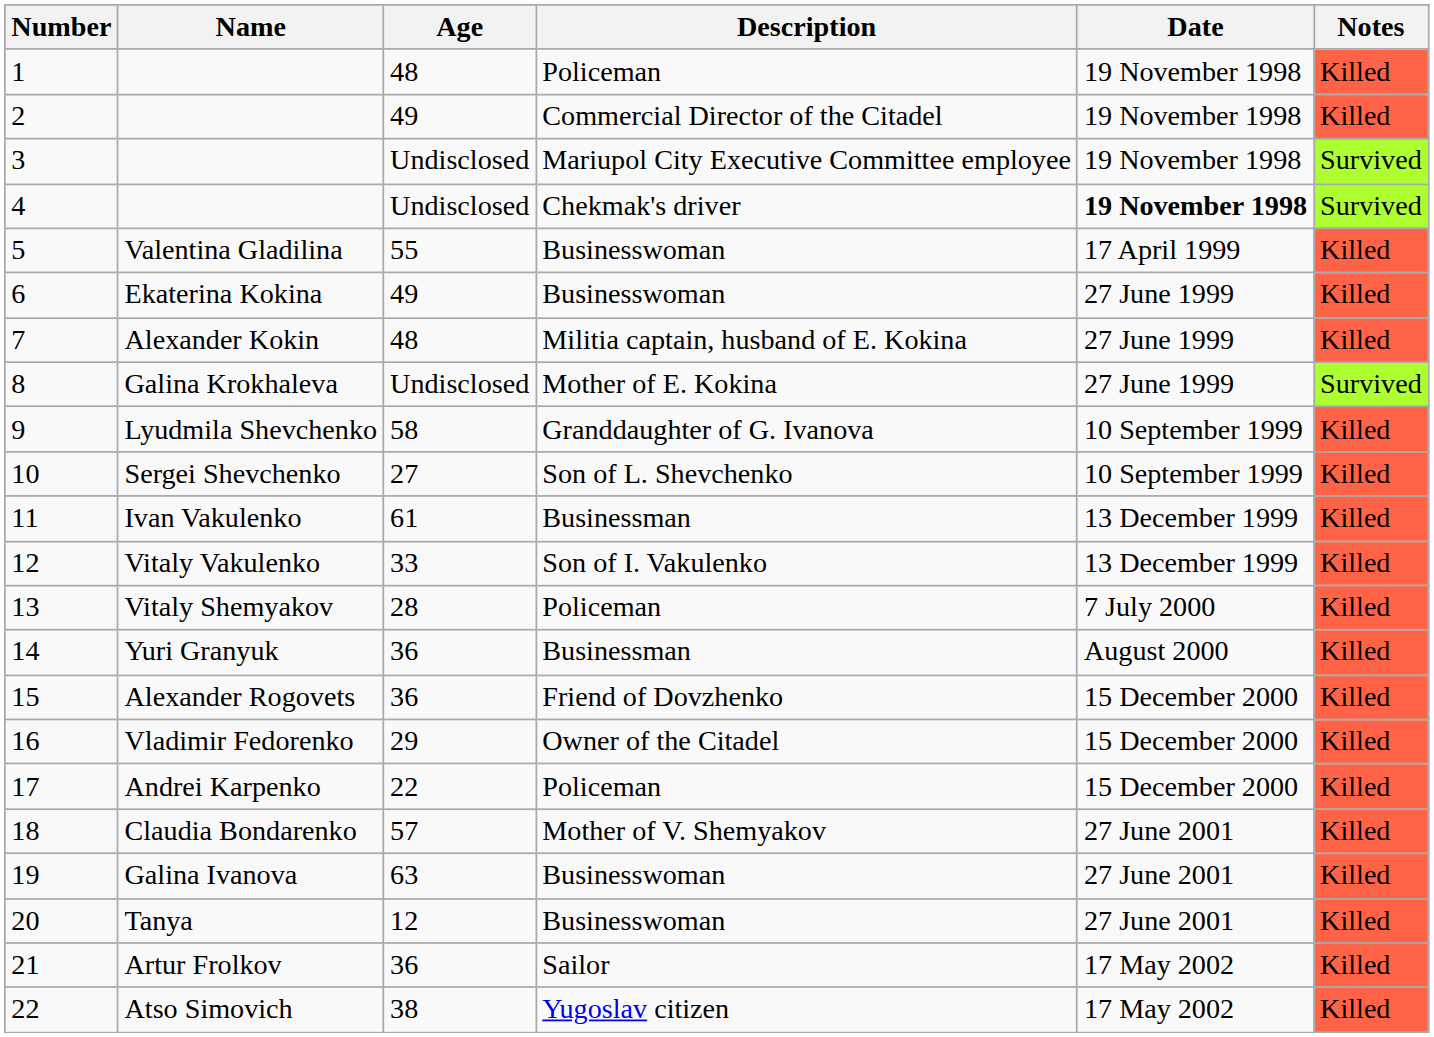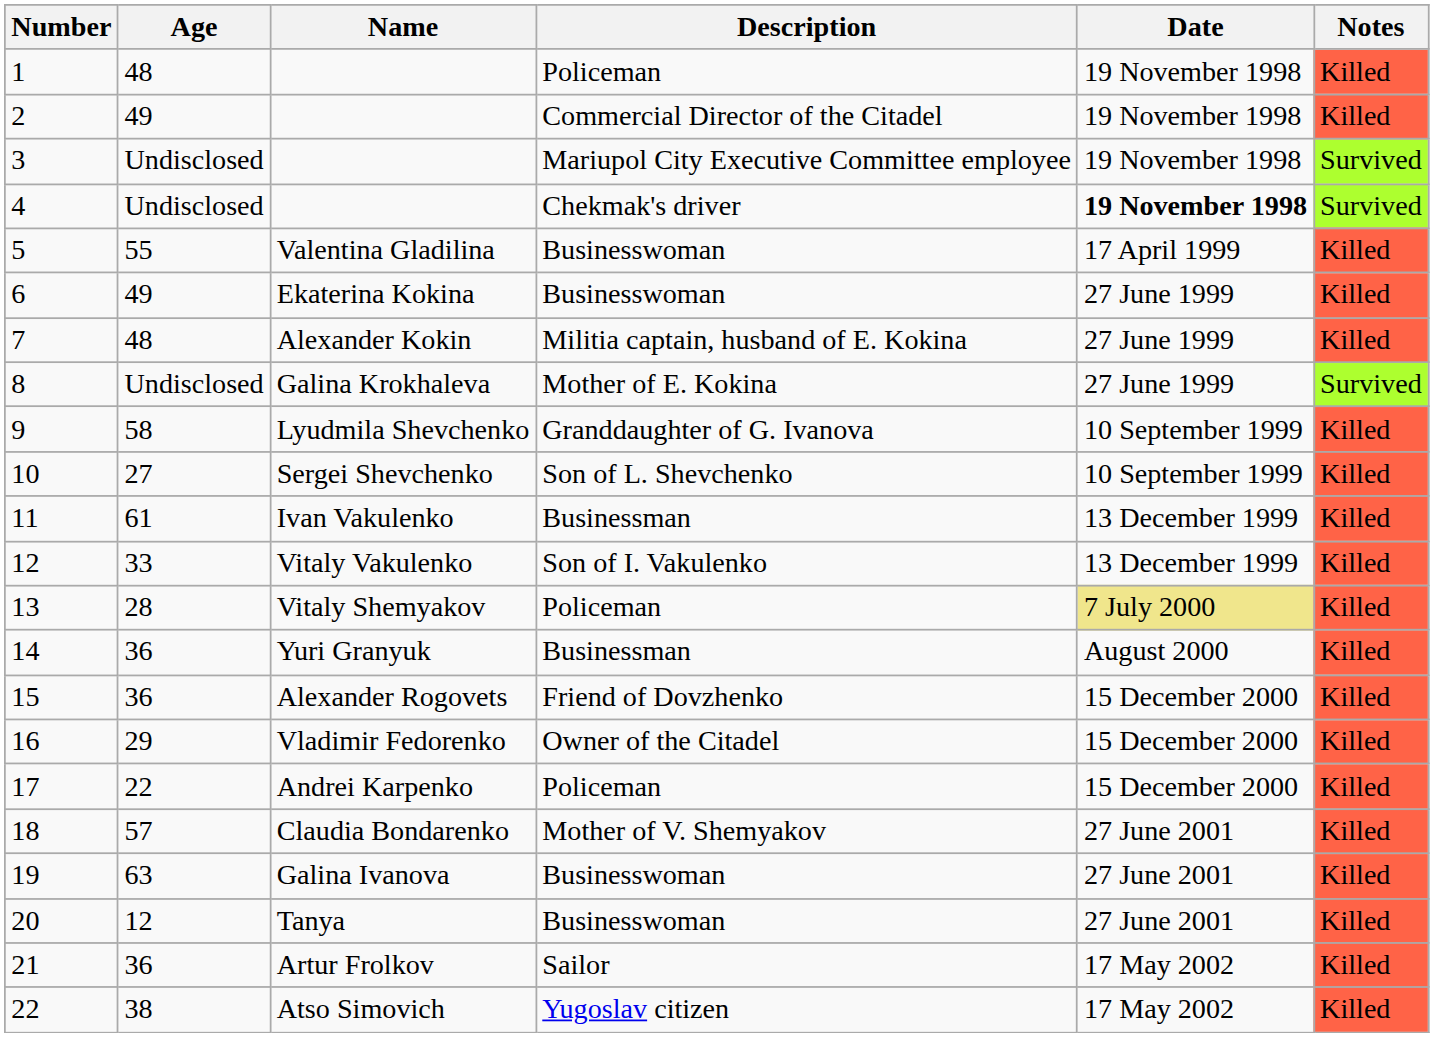 <table class="wikitable sortable" style="margin-bottom: 34px;">
 <tr>
 <th>Number</th>
+<th>Age</th>
 <th>Name</th>
-<th>Age</th>
 <th>Description</th>
 <th>Date</th>
 <th>Notes</th>
 </tr>
 <tr>
 <td>1</td>
+<td>48</td>
 <td></td>
-<td>48</td>
 <td>Policeman</td>
 <td>19 November 1998</td>
 <td style="background:#FF6347">Killed</td>
 </tr>
 <tr>
 <td>2</td>
+<td>49</td>
 <td></td>
-<td>49</td>
 <td>Commercial Director of the Citadel</td>
 <td>19 November 1998</td>
 <td style="background:#FF6347">Killed</td>
 </tr>
 <tr>
 <td>3</td>
+<td>Undisclosed</td>
 <td></td>
-<td>Undisclosed</td>
 <td>Mariupol City Executive Committee employee</td>
 <td>19 November 1998</td>
 <td style="background:#ADFF2F">Survived</td>
 </tr>
 <tr>
 <td>4</td>
+<td>Undisclosed</td>
 <td></td>
-<td>Undisclosed</td>
 <td>Chekmak's driver</td>
 <td><strong>19 November 1998</strong></td>
 <td style="background:#ADFF2F">Survived</td>
 </tr>
 <tr>
 <td>5</td>
+<td>55</td>
 <td>Valentina Gladilina</td>
-<td>55</td>
 <td>Businesswoman</td>
 <td>17 April 1999</td>
 <td style="background:#FF6347">Killed</td>
 </tr>
 <tr>
 <td>6</td>
+<td>49</td>
 <td>Ekaterina Kokina</td>
-<td>49</td>
 <td>Businesswoman</td>
 <td>27 June 1999</td>
 <td style="background:#FF6347">Killed</td>
 </tr>
 <tr>
 <td>7</td>
+<td>48</td>
 <td>Alexander Kokin</td>
-<td>48</td>
 <td>Militia captain, husband of E. Kokina</td>
 <td>27 June 1999</td>
 <td style="background:#FF6347">Killed</td>
 </tr>
 <tr>
 <td>8</td>
+<td>Undisclosed</td>
 <td>Galina Krokhaleva</td>
-<td>Undisclosed</td>
 <td>Mother of E. Kokina</td>
 <td>27 June 1999</td>
 <td style="background:#ADFF2F">Survived</td>
 </tr>
 <tr>
 <td>9</td>
+<td>58</td>
 <td>Lyudmila Shevchenko</td>
-<td>58</td>
 <td>Granddaughter of G. Ivanova</td>
 <td>10 September 1999</td>
 <td style="background:#FF6347">Killed</td>
 </tr>
 <tr>
 <td>10</td>
+<td>27</td>
 <td>Sergei Shevchenko</td>
-<td>27</td>
 <td>Son of L. Shevchenko</td>
 <td>10 September 1999</td>
 <td style="background:#FF6347">Killed</td>
 </tr>
 <tr>
 <td>11</td>
+<td>61</td>
 <td>Ivan Vakulenko</td>
-<td>61</td>
 <td>Businessman</td>
 <td>13 December 1999</td>
 <td style="background:#FF6347">Killed</td>
 </tr>
 <tr>
 <td>12</td>
+<td>33</td>
 <td>Vitaly Vakulenko</td>
-<td>33</td>
 <td>Son of I. Vakulenko</td>
 <td>13 December 1999</td>
 <td style="background:#FF6347">Killed</td>
 </tr>
 <tr>
 <td>13</td>
+<td>28</td>
 <td>Vitaly Shemyakov</td>
-<td>28</td>
 <td>Policeman</td>
-<td>7 July 2000</td>
+<td style="background: khaki;">7 July 2000</td>
 <td style="background:#FF6347">Killed</td>
 </tr>
 <tr>
 <td>14</td>
+<td>36</td>
 <td>Yuri Granyuk</td>
-<td>36</td>
 <td>Businessman</td>
 <td>August 2000</td>
 <td style="background:#FF6347">Killed</td>
 </tr>
 <tr>
 <td>15</td>
+<td>36</td>
 <td>Alexander Rogovets</td>
-<td>36</td>
 <td>Friend of Dovzhenko</td>
 <td>15 December 2000</td>
 <td style="background:#FF6347">Killed</td>
 </tr>
 <tr>
 <td>16</td>
+<td>29</td>
 <td>Vladimir Fedorenko</td>
-<td>29</td>
 <td>Owner of the Citadel</td>
 <td>15 December 2000</td>
 <td style="background:#FF6347">Killed</td>
 </tr>
 <tr>
 <td>17</td>
+<td>22</td>
 <td>Andrei Karpenko</td>
-<td>22</td>
 <td>Policeman</td>
 <td>15 December 2000</td>
 <td style="background:#FF6347">Killed</td>
 </tr>
 <tr>
 <td>18</td>
+<td>57</td>
 <td>Claudia Bondarenko</td>
-<td>57</td>
 <td>Mother of V. Shemyakov</td>
 <td>27 June 2001</td>
 <td style="background:#FF6347">Killed</td>
 </tr>
 <tr>
 <td>19</td>
+<td>63</td>
 <td>Galina Ivanova</td>
-<td>63</td>
 <td>Businesswoman</td>
 <td>27 June 2001</td>
 <td style="background:#FF6347">Killed</td>
 </tr>
 <tr>
 <td>20</td>
+<td>12</td>
 <td>Tanya</td>
-<td>12</td>
 <td>Businesswoman</td>
 <td>27 June 2001</td>
 <td style="background:#FF6347">Killed</td>
 </tr>
 <tr>
 <td>21</td>
+<td>36</td>
 <td>Artur Frolkov</td>
-<td>36</td>
 <td>Sailor</td>
 <td>17 May 2002</td>
 <td style="background:#FF6347">Killed</td>
 </tr>
 <tr>
 <td>22</td>
+<td>38</td>
 <td>Atso Simovich</td>
-<td>38</td>
 <td><a href='#'>Yugoslav</a> citizen</td>
 <td>17 May 2002</td>
 <td style="background:#FF6347">Killed</td>
 </tr>
 </table>
